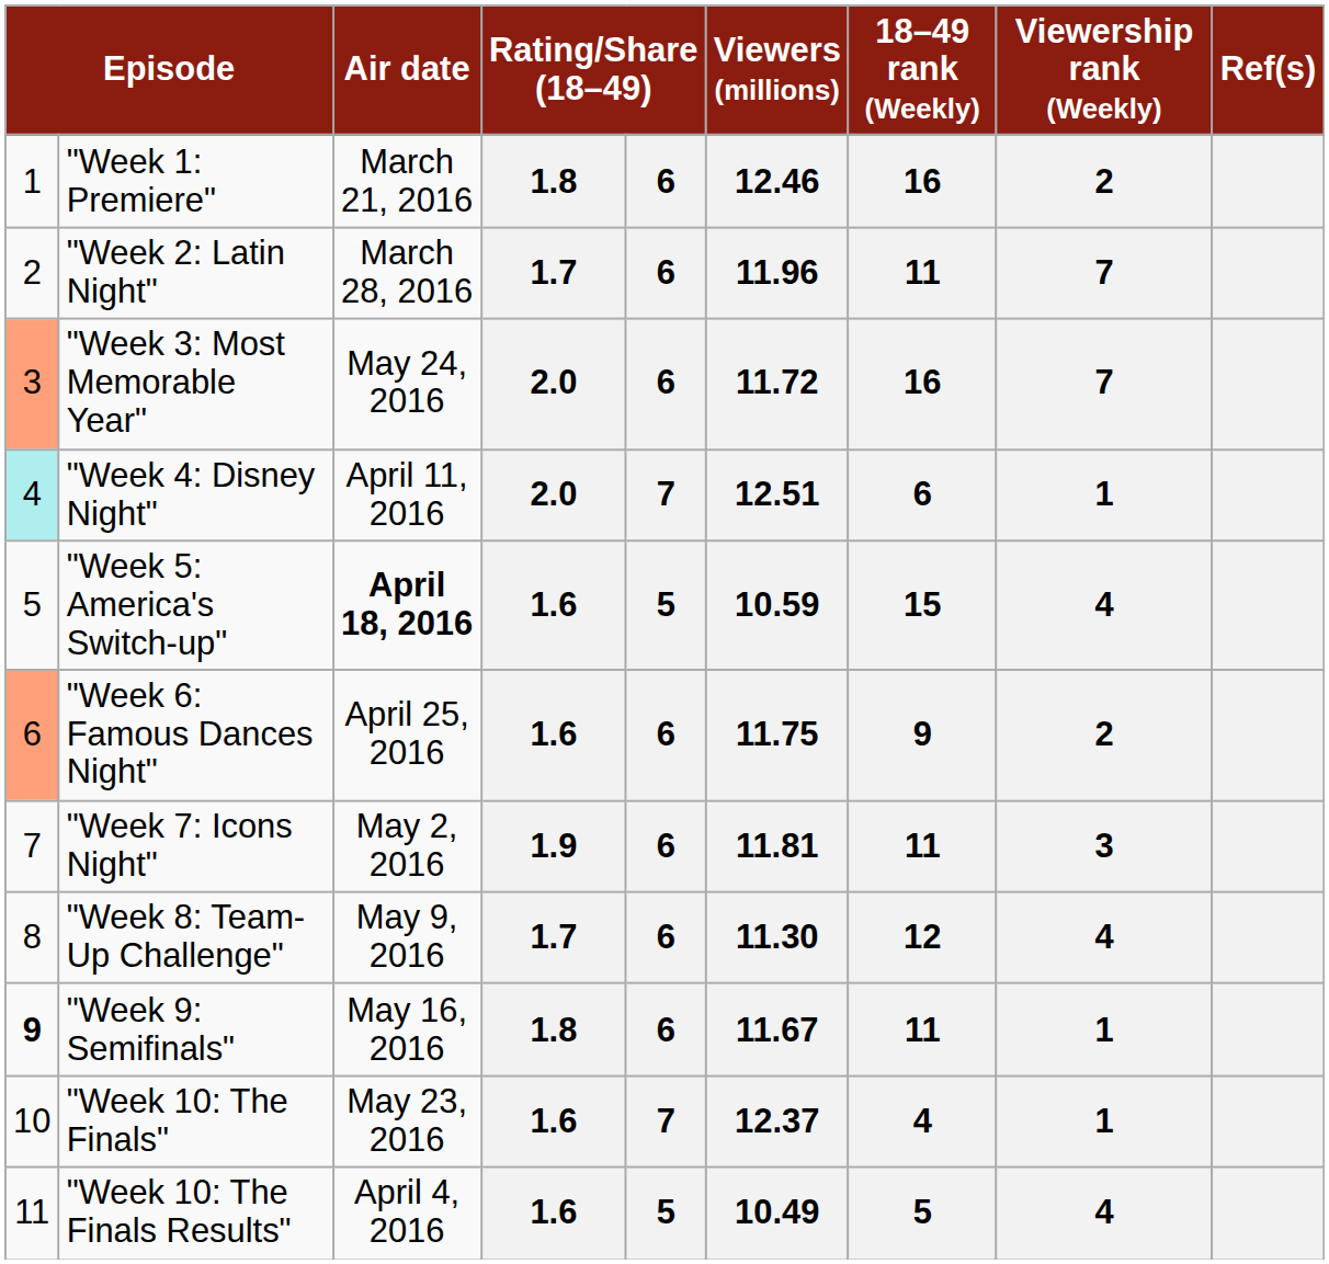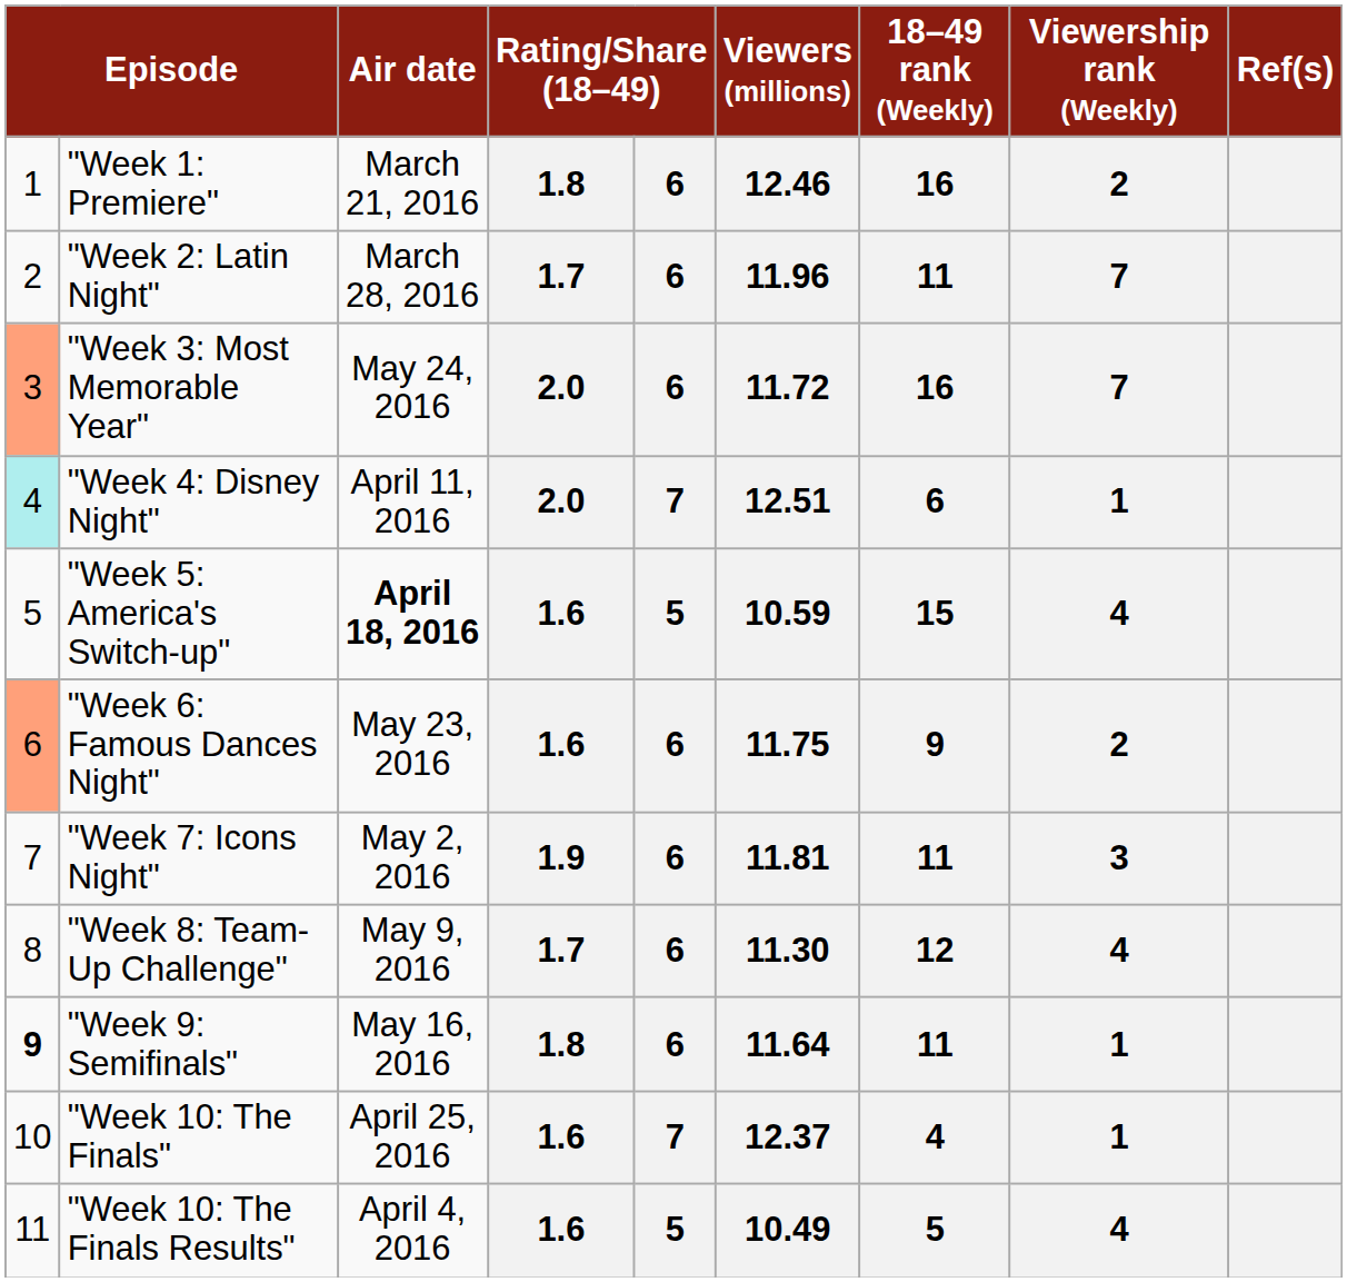 <table class="wikitable" style="text-align:center; font-size:100%; width: 100%">
 <tr>
 <th style="background:#8b1c10; color:white;" colspan="2">Episode</th>
 <th style="background:#8b1c10; color:white;">Air date</th>
 <th style="background:#8b1c10; color:white;" colspan="2">Rating/Share<br>(18–49)</th>
 <th style="background:#8b1c10; color:white;">Viewers<br><small>(millions)</small></th>
 <th style="background:#8b1c10; color:white;">18–49 rank<br><small>(Weekly)</small></th>
 <th style="background:#8b1c10; color:white;">Viewership rank<br><small>(Weekly)</small></th>
 <th style="background:#8b1c10; color:white;">Ref(s)</th>
 </tr>
 <tr>
 <td>1</td>
 <td style="text-align:left;">"Week 1: Premiere"</td>
 <td>March 21, 2016</td>
 <th>1.8</th>
 <th>6</th>
 <th>12.46</th>
 <th>16</th>
 <th>2</th>
 <th></th>
 </tr>
 <tr>
 <td>2</td>
 <td style="text-align:left;">"Week 2: Latin Night"</td>
 <td>March 28, 2016</td>
 <th>1.7</th>
 <th>6</th>
 <th>11.96</th>
 <th>11</th>
 <th>7</th>
 <th></th>
 </tr>
 <tr>
 <td style="background: lightsalmon;">3</td>
 <td style="text-align:left;">"Week 3: Most Memorable Year"</td>
 <td>May 24, 2016</td>
 <th>2.0</th>
 <th>6</th>
 <th>11.72</th>
 <th>16</th>
 <th>7</th>
 <th></th>
 </tr>
 <tr>
 <td style="background: paleturquoise;">4</td>
 <td style="text-align:left;">"Week 4: Disney Night"</td>
 <td>April 11, 2016</td>
 <th>2.0</th>
 <th>7</th>
 <th>12.51</th>
 <th>6</th>
 <th>1</th>
 <th></th>
 </tr>
 <tr>
 <td>5</td>
 <td style="text-align:left;">"Week 5: America's Switch-up"</td>
 <td><strong>April 18, 2016</strong></td>
 <th>1.6</th>
 <th>5</th>
 <th>10.59</th>
 <th>15</th>
 <th>4</th>
 <th></th>
 </tr>
 <tr>
 <td style="background: lightsalmon;">6</td>
 <td style="text-align:left;">"Week 6: Famous Dances Night"</td>
-<td>April 25, 2016</td>
+<td>May 23, 2016</td>
 <th>1.6</th>
 <th>6</th>
 <th>11.75</th>
 <th>9</th>
 <th>2</th>
 <th></th>
 </tr>
 <tr>
 <td>7</td>
 <td style="text-align:left;">"Week 7: Icons Night"</td>
 <td>May 2, 2016</td>
 <th>1.9</th>
 <th>6</th>
 <th>11.81</th>
 <th>11</th>
 <th>3</th>
 <th></th>
 </tr>
 <tr>
 <td>8</td>
 <td style="text-align:left;">"Week 8: Team-Up Challenge"</td>
 <td>May 9, 2016</td>
 <th>1.7</th>
 <th>6</th>
 <th>11.30</th>
 <th>12</th>
 <th>4</th>
 <th></th>
 </tr>
 <tr>
 <td><strong>9</strong></td>
 <td style="text-align:left;">"Week 9: Semifinals"</td>
 <td>May 16, 2016</td>
 <th>1.8</th>
 <th>6</th>
-<th>11.67</th>
+<th>11.64</th>
 <th>11</th>
 <th>1</th>
 <th></th>
 </tr>
 <tr>
 <td>10</td>
 <td style="text-align:left;">"Week 10: The Finals"</td>
-<td>May 23, 2016</td>
+<td>April 25, 2016</td>
 <th>1.6</th>
 <th>7</th>
 <th>12.37</th>
 <th>4</th>
 <th>1</th>
 <th></th>
 </tr>
 <tr>
 <td>11</td>
 <td style="text-align:left;">"Week 10: The Finals Results"</td>
 <td>April 4, 2016</td>
 <th>1.6</th>
 <th>5</th>
 <th>10.49</th>
 <th>5</th>
 <th>4</th>
 <th></th>
 </tr>
 </table>
